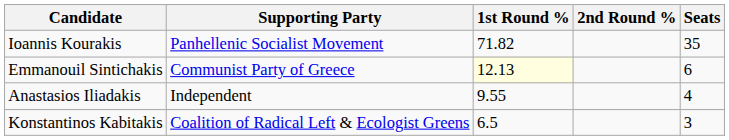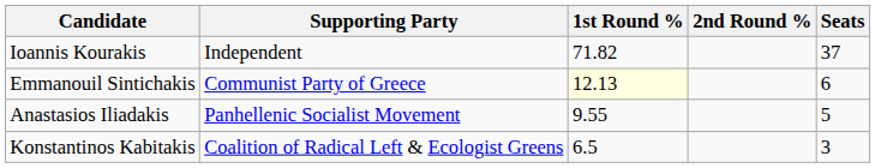 <table class="wikitable sortable">
 <tr>
 <th>Candidate</th>
 <th>Supporting Party</th>
 <th>1st Round %</th>
 <th>2nd Round %</th>
 <th>Seats</th>
 </tr>
 <tr>
 <td>Ioannis Kourakis</td>
-<td> <a href='#'>Panhellenic Socialist Movement</a></td>
+<td> Independent</td>
 <td>71.82</td>
 <td></td>
-<td>35</td>
+<td>37</td>
 </tr>
 <tr>
 <td>Emmanouil Sintichakis</td>
 <td> <a href='#'>Communist Party of Greece</a></td>
 <td style="background: lightyellow;">12.13</td>
 <td></td>
 <td>6</td>
 </tr>
 <tr>
 <td>Anastasios Iliadakis</td>
-<td> Independent</td>
+<td> <a href='#'>Panhellenic Socialist Movement</a></td>
 <td>9.55</td>
 <td></td>
-<td>4</td>
+<td>5</td>
 </tr>
 <tr>
 <td>Konstantinos Kabitakis</td>
 <td> <a href='#'>Coalition of Radical Left</a> &  <a href='#'>Ecologist Greens</a></td>
 <td>6.5</td>
 <td></td>
 <td>3</td>
 </tr>
 </table>
